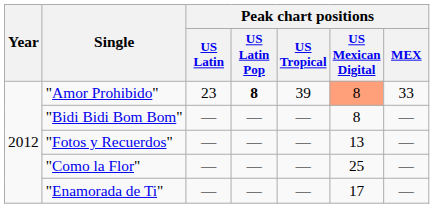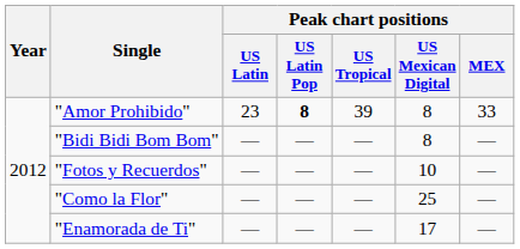 <table class="wikitable" style="text-align:center;">
 <tr>
 <th rowspan="2">Year</th>
 <th rowspan="2">Single</th>
 <th colspan="5">Peak chart positions</th>
 </tr>
 <tr>
 <th style="width:3em;font-size:85%;"><a href='#'>US Latin</a><br></th>
 <th style="width:3em;font-size:85%;"><a href='#'>US Latin Pop</a><br></th>
 <th style="width:3em;font-size:85%;"><a href='#'>US Tropical</a><br></th>
 <th style="width:3em;font-size:85%;"><a href='#'>US Mexican Digital</a><br></th>
 <th style="width:3em;font-size:85%;"><a href='#'>MEX</a><br></th>
 </tr>
 <tr>
 <td style="text-align:center;" rowspan="5">2012</td>
 <td align="left">"<a href='#'>Amor Prohibido</a>"</td>
 <td style="text-align:center;">23</td>
 <td style="text-align:center;"><strong>8</strong></td>
 <td style="text-align:center;">39</td>
-<td style="background: lightsalmon; text-align:center;">8</td>
+<td style="text-align:center;">8</td>
 <td style="text-align:center;">33</td>
 </tr>
 <tr>
 <td align="left">"<a href='#'>Bidi Bidi Bom Bom</a>"</td>
 <td style="text-align:center;">—</td>
 <td style="text-align:center;">—</td>
 <td style="text-align:center;">—</td>
 <td style="text-align:center;">8</td>
 <td style="text-align:center;">—</td>
 </tr>
 <tr>
 <td align="left">"<a href='#'>Fotos y Recuerdos</a>"</td>
 <td style="text-align:center;">—</td>
 <td style="text-align:center;">—</td>
 <td style="text-align:center;">—</td>
-<td style="text-align:center;">13</td>
+<td style="text-align:center;">10</td>
 <td style="text-align:center;">—</td>
 </tr>
 <tr>
 <td align="left">"<a href='#'>Como la Flor</a>"</td>
 <td style="text-align:center;">—</td>
 <td style="text-align:center;">—</td>
 <td style="text-align:center;">—</td>
 <td style="text-align:center;">25</td>
 <td style="text-align:center;">—</td>
 </tr>
 <tr>
 <td align="left">"<a href='#'>Enamorada de Ti</a>"</td>
 <td style="text-align:center;">—</td>
 <td style="text-align:center;">—</td>
 <td style="text-align:center;">—</td>
 <td style="text-align:center;">17</td>
 <td style="text-align:center;">—</td>
 </tr>
 </table>
